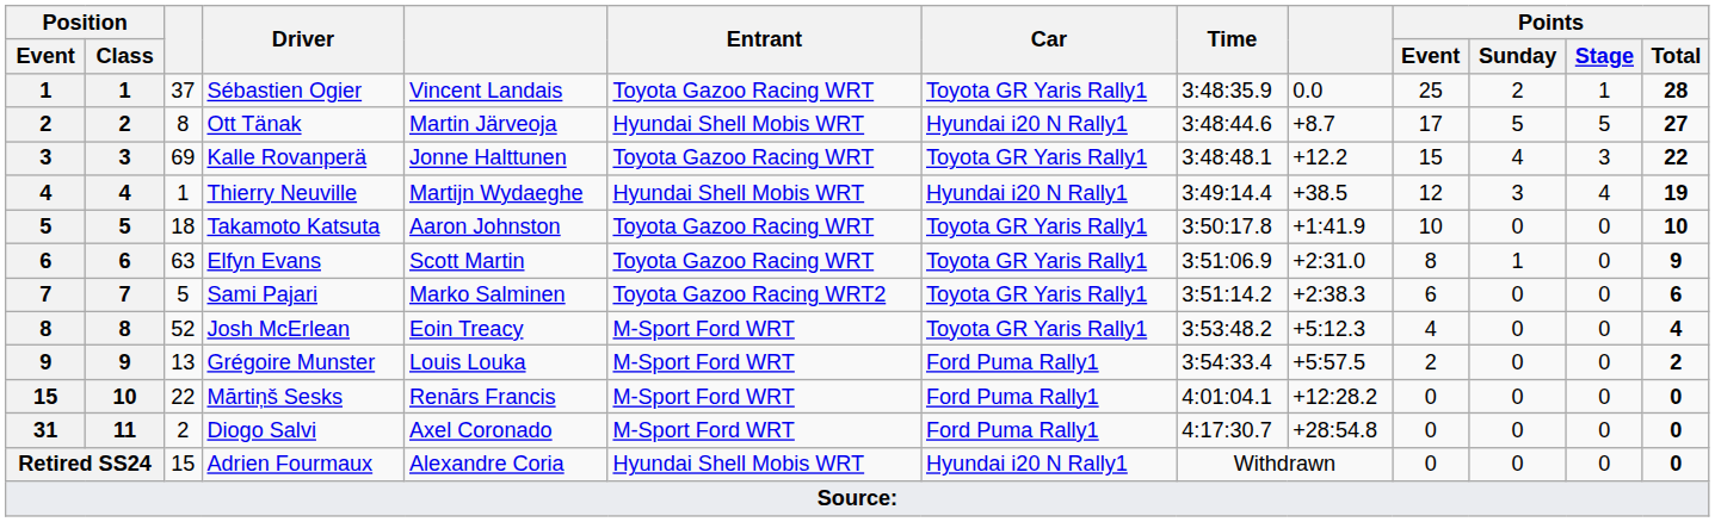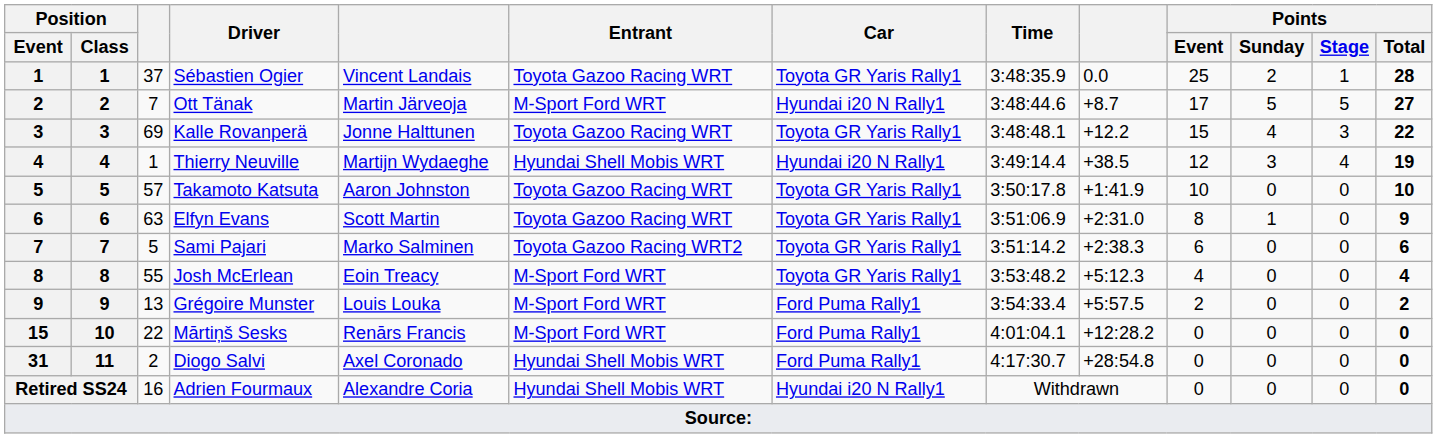 <table class="wikitable" width=85% style="font-size:85%">
 <tr>
 <th colspan="2">Position</th>
 <th rowspan="2"></th>
 <th rowspan="2">Driver</th>
 <th rowspan="2"></th>
 <th rowspan="2">Entrant</th>
 <th rowspan="2">Car</th>
 <th rowspan="2">Time</th>
 <th rowspan="2"></th>
 <th colspan="4">Points</th>
 </tr>
 <tr>
 <th>Event</th>
 <th>Class</th>
 <th>Event</th>
 <th>Sunday</th>
 <th><a href='#'>Stage</a></th>
 <th>Total</th>
 </tr>
 <tr>
 <th>1</th>
 <th>1</th>
 <td align="center">37</td>
 <td><a href='#'>Sébastien Ogier</a></td>
 <td><a href='#'>Vincent Landais</a></td>
 <td><a href='#'>Toyota Gazoo Racing WRT</a></td>
 <td><a href='#'>Toyota GR Yaris Rally1</a></td>
 <td>3:48:35.9</td>
 <td>0.0</td>
 <td align="center">25</td>
 <td align="center">2</td>
 <td align="center">1</td>
 <td align="center"><strong>28</strong></td>
 </tr>
 <tr>
 <th>2</th>
 <th>2</th>
-<td align="center">8</td>
+<td align="center">7</td>
 <td><a href='#'>Ott Tänak</a></td>
 <td><a href='#'>Martin Järveoja</a></td>
-<td><a href='#'>Hyundai Shell Mobis WRT</a></td>
+<td><a href='#'>M-Sport Ford WRT</a></td>
 <td><a href='#'>Hyundai i20 N Rally1</a></td>
 <td>3:48:44.6</td>
 <td>+8.7</td>
 <td align="center">17</td>
 <td align="center">5</td>
 <td align="center">5</td>
 <td align="center"><strong>27</strong></td>
 </tr>
 <tr>
 <th>3</th>
 <th>3</th>
 <td align="center">69</td>
 <td><a href='#'>Kalle Rovanperä</a></td>
 <td><a href='#'>Jonne Halttunen</a></td>
 <td><a href='#'>Toyota Gazoo Racing WRT</a></td>
 <td><a href='#'>Toyota GR Yaris Rally1</a></td>
 <td>3:48:48.1</td>
 <td>+12.2</td>
 <td align="center">15</td>
 <td align="center">4</td>
 <td align="center">3</td>
 <td align="center"><strong>22</strong></td>
 </tr>
 <tr>
 <th>4</th>
 <th>4</th>
 <td align="center">1</td>
 <td><a href='#'>Thierry Neuville</a></td>
 <td><a href='#'>Martijn Wydaeghe</a></td>
 <td><a href='#'>Hyundai Shell Mobis WRT</a></td>
 <td><a href='#'>Hyundai i20 N Rally1</a></td>
 <td>3:49:14.4</td>
 <td>+38.5</td>
 <td align="center">12</td>
 <td align="center">3</td>
 <td align="center">4</td>
 <td align="center"><strong>19</strong></td>
 </tr>
 <tr>
 <th>5</th>
 <th>5</th>
-<td align="center">18</td>
+<td align="center">57</td>
 <td><a href='#'>Takamoto Katsuta</a></td>
 <td><a href='#'>Aaron Johnston</a></td>
 <td><a href='#'>Toyota Gazoo Racing WRT</a></td>
 <td><a href='#'>Toyota GR Yaris Rally1</a></td>
 <td>3:50:17.8</td>
 <td>+1:41.9</td>
 <td align="center">10</td>
 <td align="center">0</td>
 <td align="center">0</td>
 <td align="center"><strong>10</strong></td>
 </tr>
 <tr>
 <th>6</th>
 <th>6</th>
 <td align="center">63</td>
 <td><a href='#'>Elfyn Evans</a></td>
 <td><a href='#'>Scott Martin</a></td>
 <td><a href='#'>Toyota Gazoo Racing WRT</a></td>
 <td><a href='#'>Toyota GR Yaris Rally1</a></td>
 <td>3:51:06.9</td>
 <td>+2:31.0</td>
 <td align="center">8</td>
 <td align="center">1</td>
 <td align="center">0</td>
 <td align="center"><strong>9</strong></td>
 </tr>
 <tr>
 <th>7</th>
 <th>7</th>
 <td align="center">5</td>
 <td><a href='#'>Sami Pajari</a></td>
 <td><a href='#'>Marko Salminen</a></td>
 <td><a href='#'>Toyota Gazoo Racing WRT2</a></td>
 <td><a href='#'>Toyota GR Yaris Rally1</a></td>
 <td>3:51:14.2</td>
 <td>+2:38.3</td>
 <td align="center">6</td>
 <td align="center">0</td>
 <td align="center">0</td>
 <td align="center"><strong>6</strong></td>
 </tr>
 <tr>
 <th>8</th>
 <th>8</th>
-<td align="center">52</td>
+<td align="center">55</td>
 <td><a href='#'>Josh McErlean</a></td>
 <td><a href='#'>Eoin Treacy</a></td>
 <td><a href='#'>M-Sport Ford WRT</a></td>
 <td><a href='#'>Toyota GR Yaris Rally1</a></td>
 <td>3:53:48.2</td>
 <td>+5:12.3</td>
 <td align="center">4</td>
 <td align="center">0</td>
 <td align="center">0</td>
 <td align="center"><strong>4</strong></td>
 </tr>
 <tr>
 <th>9</th>
 <th>9</th>
 <td align="center">13</td>
 <td><a href='#'>Grégoire Munster</a></td>
 <td><a href='#'>Louis Louka</a></td>
 <td><a href='#'>M-Sport Ford WRT</a></td>
 <td><a href='#'>Ford Puma Rally1</a></td>
 <td>3:54:33.4</td>
 <td>+5:57.5</td>
 <td align="center">2</td>
 <td align="center">0</td>
 <td align="center">0</td>
 <td align="center"><strong>2</strong></td>
 </tr>
 <tr>
 <th>15</th>
 <th>10</th>
 <td align="center">22</td>
 <td><a href='#'>Mārtiņš Sesks</a></td>
 <td><a href='#'>Renārs Francis</a></td>
 <td><a href='#'>M-Sport Ford WRT</a></td>
 <td><a href='#'>Ford Puma Rally1</a></td>
 <td>4:01:04.1</td>
 <td>+12:28.2</td>
 <td align="center">0</td>
 <td align="center">0</td>
 <td align="center">0</td>
 <td align="center"><strong>0</strong></td>
 </tr>
 <tr>
 <th>31</th>
 <th>11</th>
 <td align="center">2</td>
 <td><a href='#'>Diogo Salvi</a></td>
 <td><a href='#'>Axel Coronado</a></td>
-<td><a href='#'>M-Sport Ford WRT</a></td>
+<td><a href='#'>Hyundai Shell Mobis WRT</a></td>
 <td><a href='#'>Ford Puma Rally1</a></td>
 <td>4:17:30.7</td>
 <td>+28:54.8</td>
 <td align="center">0</td>
 <td align="center">0</td>
 <td align="center">0</td>
 <td align="center"><strong>0</strong></td>
 </tr>
 <tr>
 <th colspan="2">Retired SS24</th>
-<td align="center">15</td>
+<td align="center">16</td>
 <td><a href='#'>Adrien Fourmaux</a></td>
 <td><a href='#'>Alexandre Coria</a></td>
 <td><a href='#'>Hyundai Shell Mobis WRT</a></td>
 <td><a href='#'>Hyundai i20 N Rally1</a></td>
 <td colspan="2" align="center">Withdrawn</td>
 <td align="center">0</td>
 <td align="center">0</td>
 <td align="center">0</td>
 <td align="center"><strong>0</strong></td>
 </tr>
 <tr>
 <td style="background-color:#EAECF0; text-align:center" colspan="13"><strong>Source:</strong></td>
 </tr>
 </table>
